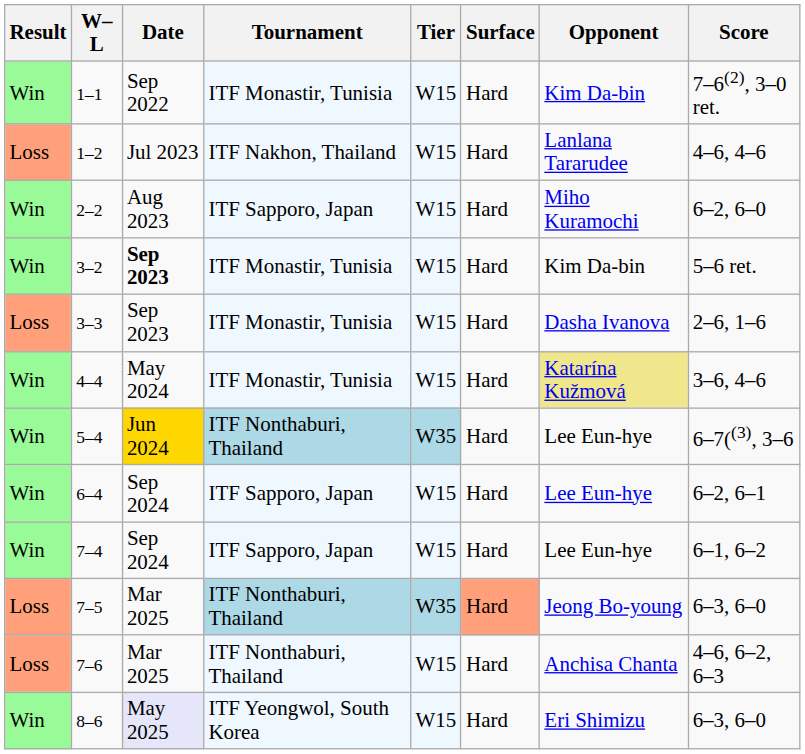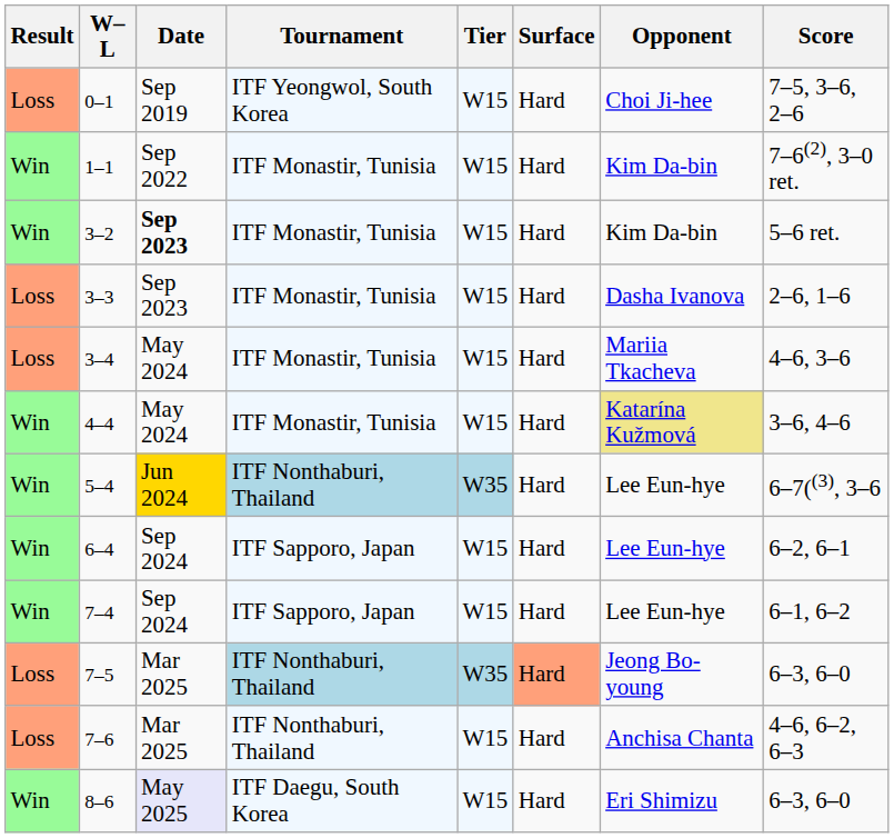 <table class="sortable wikitable">
 <tr>
 <th>Result</th>
 <th class="unsortable">W–L</th>
 <th>Date</th>
 <th>Tournament</th>
 <th>Tier</th>
 <th>Surface</th>
 <th>Opponent</th>
 <th class=unsortable>Score</th>
 </tr>
 <tr>
+<td style="background:#ffa07a;">Loss</td>
+<td><small>0–1</small></td>
+<td>Sep 2019</td>
+<td style="background:#f0f8ff;">ITF Yeongwol, South Korea</td>
+<td style="background:#f0f8ff;">W15</td>
+<td>Hard</td>
+<td> <a href='#'>Choi Ji-hee</a></td>
+<td>7–5, 3–6, 2–6</td>
+</tr>
+<tr>
 <td style="background:#98FB98;">Win</td>
 <td><small>1–1</small></td>
 <td>Sep 2022</td>
 <td style="background:#f0f8ff;">ITF Monastir, Tunisia</td>
 <td style="background:#f0f8ff;">W15</td>
 <td>Hard</td>
 <td> <a href='#'>Kim Da-bin</a></td>
 <td>7–6<sup>(2)</sup>, 3–0 ret.</td>
-</tr>
-<tr>
-<td style="background:#ffa07a;">Loss</td>
-<td><small>1–2</small></td>
-<td>Jul 2023</td>
-<td style="background:#f0f8ff;">ITF Nakhon, Thailand</td>
-<td style="background:#f0f8ff;">W15</td>
-<td>Hard</td>
-<td> <a href='#'>Lanlana Tararudee</a></td>
-<td>4–6, 4–6</td>
-</tr>
-<tr>
-<td style="background:#98FB98;">Win</td>
-<td><small>2–2</small></td>
-<td>Aug 2023</td>
-<td style="background:#f0f8ff;">ITF Sapporo, Japan</td>
-<td style="background:#f0f8ff;">W15</td>
-<td>Hard</td>
-<td> <a href='#'>Miho Kuramochi</a></td>
-<td>6–2, 6–0</td>
 </tr>
 <tr>
 <td style="background:#98FB98;">Win</td>
 <td><small>3–2</small></td>
 <td><strong>Sep 2023</strong></td>
 <td style="background:#f0f8ff;">ITF Monastir, Tunisia</td>
 <td style="background:#f0f8ff;">W15</td>
 <td>Hard</td>
 <td> Kim Da-bin</td>
 <td>5–6 ret.</td>
 </tr>
 <tr>
 <td style="background:#ffa07a;">Loss</td>
 <td><small>3–3</small></td>
 <td>Sep 2023</td>
 <td style="background:#f0f8ff;">ITF Monastir, Tunisia</td>
 <td style="background:#f0f8ff;">W15</td>
 <td>Hard</td>
 <td> <a href='#'>Dasha Ivanova</a></td>
 <td>2–6, 1–6</td>
+</tr>
+<tr>
+<td style="background:#ffa07a;">Loss</td>
+<td><small>3–4</small></td>
+<td>May 2024</td>
+<td style="background:#f0f8ff;">ITF Monastir, Tunisia</td>
+<td style="background:#f0f8ff;">W15</td>
+<td>Hard</td>
+<td> <a href='#'>Mariia Tkacheva</a></td>
+<td>4–6, 3–6</td>
 </tr>
 <tr>
 <td style="background:#98FB98;">Win</td>
 <td><small>4–4</small></td>
 <td>May 2024</td>
 <td style="background:#f0f8ff;">ITF Monastir, Tunisia</td>
 <td style="background:#f0f8ff;">W15</td>
 <td>Hard</td>
 <td style="background: khaki;"> <a href='#'>Katarína Kužmová</a></td>
 <td>3–6, 4–6</td>
 </tr>
 <tr>
 <td style="background:#98FB98;">Win</td>
 <td><small>5–4</small></td>
 <td style="background: gold;">Jun 2024</td>
 <td style="background:lightblue;">ITF Nonthaburi, Thailand</td>
 <td style="background:lightblue;">W35</td>
 <td>Hard</td>
 <td> Lee Eun-hye</td>
 <td>6–7(<sup>(3)</sup>, 3–6</td>
 </tr>
 <tr>
 <td style="background:#98FB98;">Win</td>
 <td><small>6–4</small></td>
 <td>Sep 2024</td>
 <td style="background:#f0f8ff;">ITF Sapporo, Japan</td>
 <td style="background:#f0f8ff;">W15</td>
 <td>Hard</td>
 <td> <a href='#'>Lee Eun-hye</a></td>
 <td>6–2, 6–1</td>
 </tr>
 <tr>
 <td style="background:#98FB98;">Win</td>
 <td><small>7–4</small></td>
 <td>Sep 2024</td>
 <td style="background:#f0f8ff;">ITF Sapporo, Japan</td>
 <td style="background:#f0f8ff;">W15</td>
 <td>Hard</td>
 <td> Lee Eun-hye</td>
 <td>6–1, 6–2</td>
 </tr>
 <tr>
 <td style="background:#ffa07a;">Loss</td>
 <td><small>7–5</small></td>
 <td>Mar 2025</td>
 <td style="background:lightblue;">ITF Nonthaburi, Thailand</td>
 <td style="background:lightblue;">W35</td>
 <td style="background: lightsalmon;">Hard</td>
 <td> <a href='#'>Jeong Bo-young</a></td>
 <td>6–3, 6–0</td>
 </tr>
 <tr>
 <td style="background:#ffa07a;">Loss</td>
 <td><small>7–6</small></td>
 <td>Mar 2025</td>
 <td style="background:#f0f8ff;">ITF Nonthaburi, Thailand</td>
 <td style="background:#f0f8ff;">W15</td>
 <td>Hard</td>
 <td> <a href='#'>Anchisa Chanta</a></td>
 <td>4–6, 6–2, 6–3</td>
 </tr>
 <tr>
 <td style="background:#98FB98;">Win</td>
 <td><small>8–6</small></td>
 <td style="background: lavender;">May 2025</td>
-<td style="background:#f0f8ff;">ITF Yeongwol, South Korea</td>
+<td style="background:#f0f8ff;">ITF Daegu, South Korea</td>
 <td style="background:#f0f8ff;">W15</td>
 <td>Hard</td>
 <td> <a href='#'>Eri Shimizu</a></td>
 <td>6–3, 6–0</td>
 </tr>
 </table>
